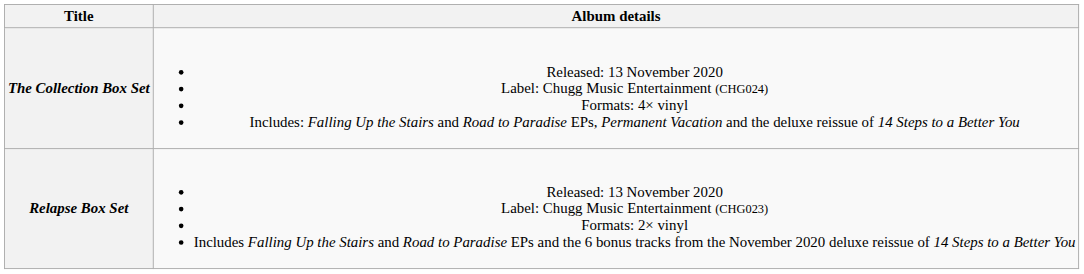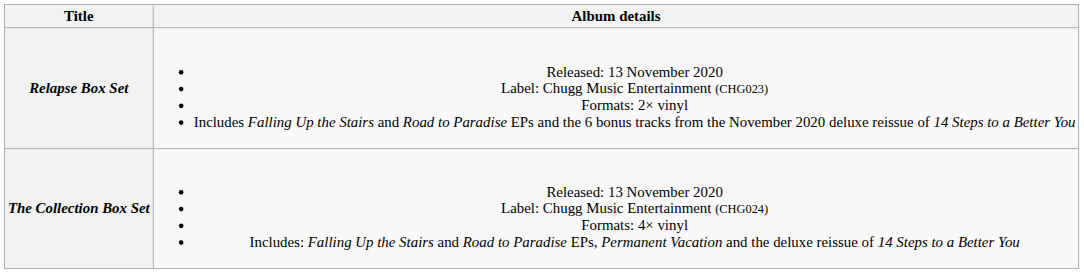 <table class="wikitable plainrowheaders" style="text-align:center;">
 <tr>
 <th scope="col">Title</th>
 <th scope="col">Album details</th>
 </tr>
 <tr>
+<th scope="row"><em>Relapse Box Set</em></th>
+<td><br><ul><li>Released: 13 November 2020</li><li>Label: Chugg Music Entertainment <small>(CHG023)</small></li><li>Formats: 2× vinyl</li><li>Includes <em>Falling Up the Stairs</em> and <em>Road to Paradise</em> EPs and the 6 bonus tracks from the November 2020 deluxe reissue of <em>14 Steps to a Better You</em></li></ul></td>
+</tr>
+<tr>
 <th scope="row"><em>The Collection Box Set</em></th>
 <td><br><ul><li>Released: 13 November 2020</li><li>Label: Chugg Music Entertainment <small>(CHG024)</small></li><li>Formats: 4× vinyl</li><li>Includes: <em>Falling Up the Stairs</em> and <em>Road to Paradise</em> EPs, <em>Permanent Vacation</em> and the deluxe reissue of <em>14 Steps to a Better You</em></li></ul></td>
 </tr>
-<tr>
-<th scope="row"><em>Relapse Box Set</em></th>
-<td><br><ul><li>Released: 13 November 2020</li><li>Label: Chugg Music Entertainment <small>(CHG023)</small></li><li>Formats: 2× vinyl</li><li>Includes <em>Falling Up the Stairs</em> and <em>Road to Paradise</em> EPs and the 6 bonus tracks from the November 2020 deluxe reissue of <em>14 Steps to a Better You</em></li></ul></td>
-</tr>
 </table>
